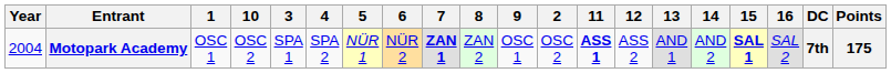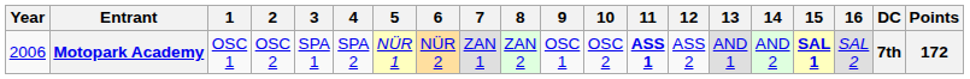 <table class="wikitable" style="text-align:center; font-size:85%">
 <tr>
 <th>Year</th>
 <th>Entrant</th>
 <th>1</th>
-<th>10</th>
+<th>2</th>
 <th>3</th>
 <th>4</th>
 <th>5</th>
 <th>6</th>
 <th>7</th>
 <th>8</th>
 <th>9</th>
-<th>2</th>
+<th>10</th>
 <th>11</th>
 <th>12</th>
 <th>13</th>
 <th>14</th>
 <th>15</th>
 <th>16</th>
 <th>DC</th>
 <th>Points</th>
 </tr>
 <tr>
-<td><a href='#'>2004</a></td>
+<td><a href='#'>2006</a></td>
 <th nowrap><a href='#'>Motopark Academy</a></th>
 <td><a href='#'>OSC<br>1</a></td>
 <td><a href='#'>OSC<br>2</a></td>
 <td><a href='#'>SPA<br>1</a></td>
 <td><a href='#'>SPA<br>2</a></td>
 <td style="background:#ffffbf;"><em><a href='#'>NÜR<br>1</a></em><br></td>
 <td style="background:#ffdf9f;"><a href='#'>NÜR<br>2</a><br></td>
-<td style="background:#dfdfdf;"><strong><a href='#'>ZAN<br>1</a><br></strong></td>
+<td style="background:#dfdfdf;"><a href='#'>ZAN<br>1</a><br></td>
 <td style="background:#dfffdf;"><a href='#'>ZAN<br>2</a><br></td>
 <td><a href='#'>OSC<br>1</a></td>
 <td><a href='#'>OSC<br>2</a></td>
 <td><strong><a href='#'>ASS<br>1</a></strong></td>
 <td><a href='#'>ASS<br>2</a></td>
 <td style="background:#dfdfdf;"><a href='#'>AND<br>1</a><br></td>
 <td style="background:#dfffdf;"><a href='#'>AND<br>2</a><br></td>
 <td style="background:#ffffbf;"><strong><a href='#'>SAL<br>1</a></strong><br></td>
 <td style="background:#dfdfdf;"><em><a href='#'>SAL<br>2</a></em><br></td>
 <th>7th</th>
-<th>175</th>
+<th>172</th>
 </tr>
 </table>
